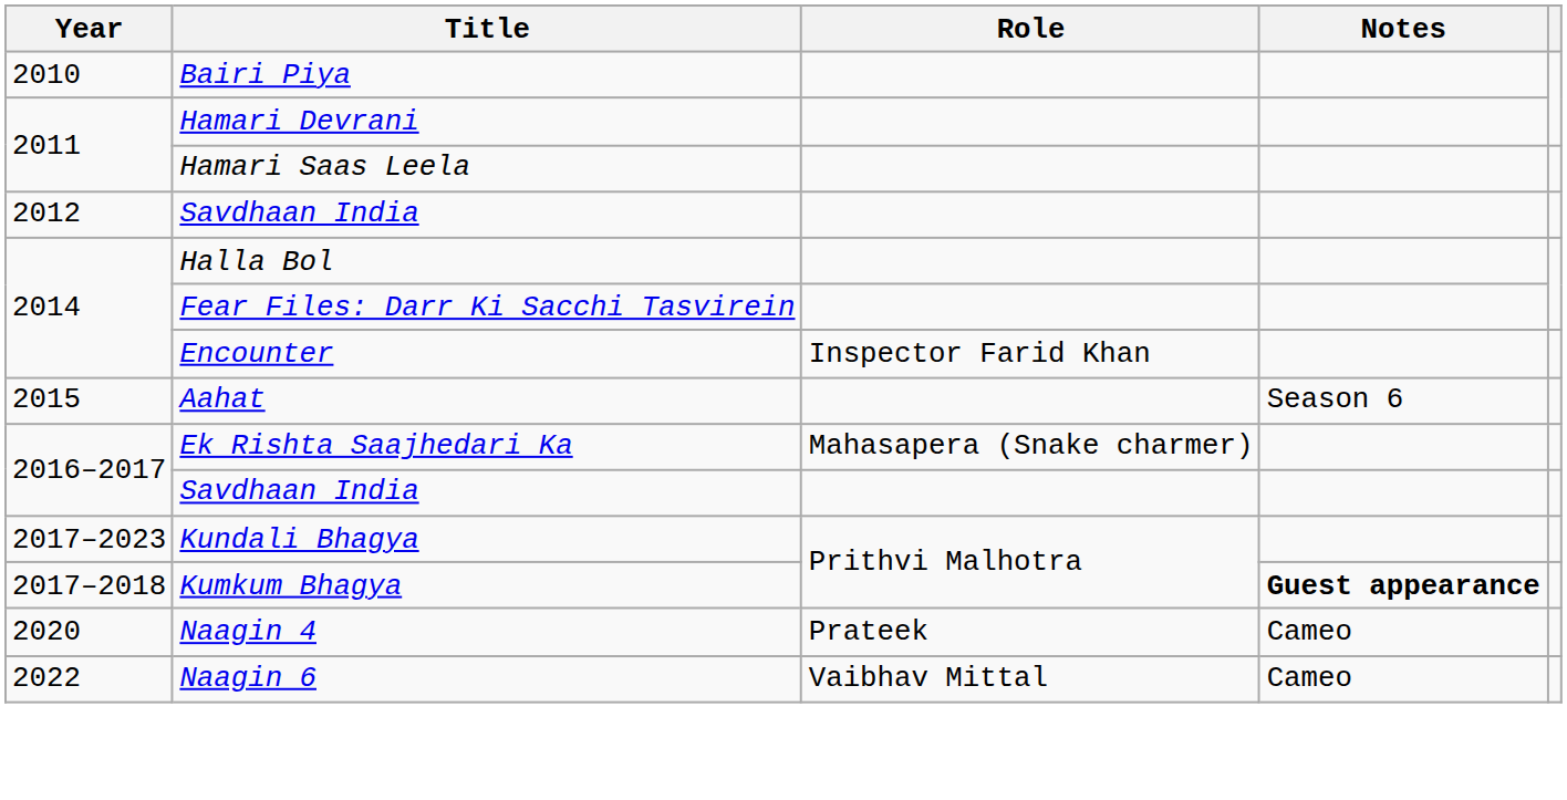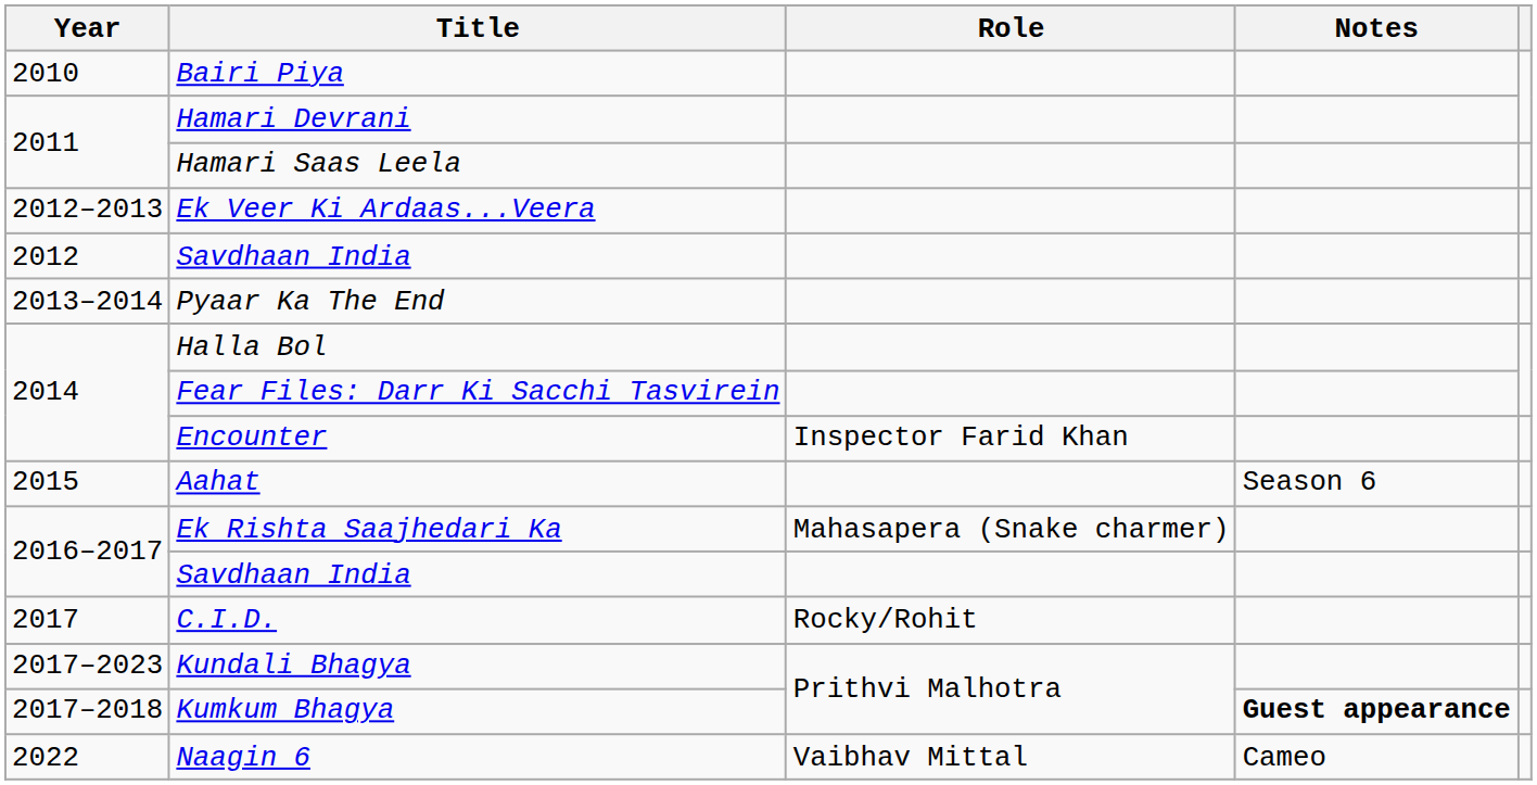 <table class="wikitable">
 <tr>
 <th>Year</th>
 <th>Title</th>
 <th>Role</th>
 <th>Notes</th>
 <th></th>
 </tr>
 <tr>
 <td>2010</td>
 <td><em><a href='#'>Bairi Piya</a></em></td>
 <td></td>
 <td></td>
 <td rowspan="2"></td>
 </tr>
 <tr>
 <td rowspan="2">2011</td>
 <td><em><a href='#'>Hamari Devrani</a></em></td>
 <td></td>
 <td></td>
 </tr>
 <tr>
 <td><em>Hamari Saas Leela</em></td>
 <td></td>
 <td></td>
 <td></td>
 </tr>
 <tr>
+<td>2012–2013</td>
+<td><em><a href='#'>Ek Veer Ki Ardaas...Veera</a></em></td>
+<td></td>
+<td></td>
+<td></td>
+</tr>
+<tr>
 <td>2012</td>
 <td><em><a href='#'>Savdhaan India</a></em></td>
+<td></td>
+<td></td>
+<td></td>
+</tr>
+<tr>
+<td>2013–2014</td>
+<td><em>Pyaar Ka The End</em></td>
 <td></td>
 <td></td>
 <td></td>
 </tr>
 <tr>
 <td rowspan="3">2014</td>
 <td><em>Halla Bol</em></td>
 <td></td>
 <td></td>
 <td rowspan="2"></td>
 </tr>
 <tr>
 <td><em><a href='#'>Fear Files: Darr Ki Sacchi Tasvirein</a></em></td>
 <td></td>
 <td></td>
 </tr>
 <tr>
 <td><em><a href='#'>Encounter</a></em></td>
 <td>Inspector Farid Khan</td>
 <td></td>
 <td></td>
 </tr>
 <tr>
 <td>2015</td>
 <td><em><a href='#'>Aahat</a></em></td>
 <td></td>
 <td>Season 6</td>
 <td></td>
 </tr>
 <tr>
 <td rowspan="2">2016–2017</td>
 <td><em><a href='#'>Ek Rishta Saajhedari Ka</a></em></td>
 <td>Mahasapera (Snake charmer)</td>
 <td></td>
 <td></td>
 </tr>
 <tr>
 <td><em><a href='#'>Savdhaan India</a></em></td>
 <td></td>
 <td></td>
 <td></td>
 </tr>
 <tr>
+<td>2017</td>
+<td><em><a href='#'>C.I.D.</a></em></td>
+<td>Rocky/Rohit</td>
+<td></td>
+<td></td>
+</tr>
+<tr>
 <td>2017–2023</td>
 <td><em><a href='#'>Kundali Bhagya</a></em></td>
 <td rowspan="2">Prithvi Malhotra</td>
 <td></td>
 <td></td>
 </tr>
 <tr>
 <td>2017–2018</td>
 <td><em><a href='#'>Kumkum Bhagya</a></em></td>
 <td><strong>Guest appearance</strong></td>
 <td></td>
 </tr>
 <tr>
-<td>2020</td>
-<td><em><a href='#'>Naagin 4</a></em></td>
-<td>Prateek</td>
-<td>Cameo</td>
-<td></td>
-</tr>
-<tr>
 <td>2022</td>
 <td><em><a href='#'> Naagin 6</a></em></td>
 <td>Vaibhav Mittal</td>
 <td>Cameo</td>
 <td></td>
 </tr>
 </table>
